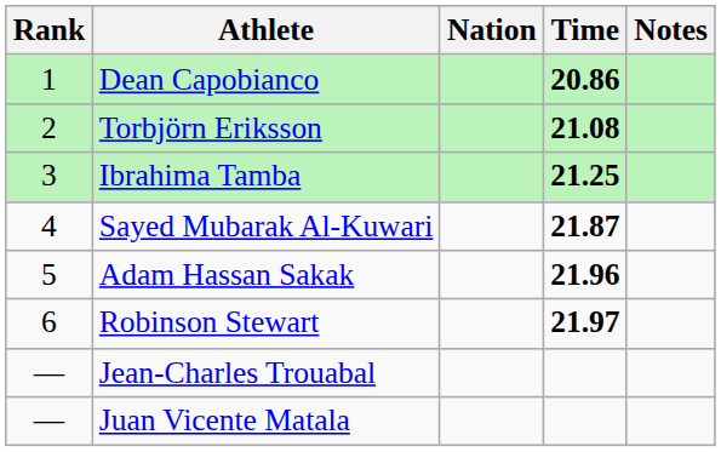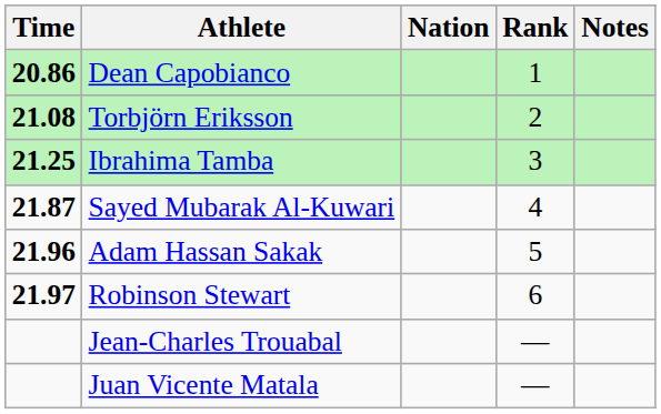 <table class="wikitable sortable" style="text-align:center">
 <tr>
-<th>Rank</th>
+<th>Time</th>
 <th>Athlete</th>
 <th>Nation</th>
-<th>Time</th>
+<th>Rank</th>
 <th>Notes</th>
 </tr>
 <tr style="background:#bbf3bb;">
-<td>1</td>
+<td><strong>20.86</strong></td>
 <td align=left><a href='#'>Dean Capobianco</a></td>
 <td align=left></td>
-<td><strong>20.86</strong></td>
+<td>1</td>
 <td></td>
 </tr>
 <tr style="background:#bbf3bb;">
-<td>2</td>
+<td><strong>21.08</strong></td>
 <td align=left><a href='#'>Torbjörn Eriksson</a></td>
 <td align=left></td>
-<td><strong>21.08</strong></td>
+<td>2</td>
 <td></td>
 </tr>
 <tr style="background:#bbf3bb;">
-<td>3</td>
+<td><strong>21.25</strong></td>
 <td align=left><a href='#'>Ibrahima Tamba</a></td>
 <td align=left></td>
-<td><strong>21.25</strong></td>
+<td>3</td>
 <td></td>
 </tr>
 <tr>
-<td>4</td>
+<td><strong>21.87</strong></td>
 <td align=left><a href='#'>Sayed Mubarak Al-Kuwari</a></td>
 <td align=left></td>
-<td><strong>21.87</strong></td>
+<td>4</td>
 <td></td>
 </tr>
 <tr>
-<td>5</td>
+<td><strong>21.96</strong></td>
 <td align=left><a href='#'>Adam Hassan Sakak</a></td>
 <td align=left></td>
-<td><strong>21.96</strong></td>
+<td>5</td>
 <td></td>
 </tr>
 <tr>
-<td>6</td>
+<td><strong>21.97</strong></td>
 <td align=left><a href='#'>Robinson Stewart</a></td>
 <td align=left></td>
-<td><strong>21.97</strong></td>
+<td>6</td>
 <td></td>
 </tr>
 <tr>
-<td data-sort-value=7>—</td>
+<td data-sort-value=59.99></td>
 <td align=left><a href='#'>Jean-Charles Trouabal</a></td>
 <td align=left></td>
-<td data-sort-value=59.99></td>
+<td data-sort-value=7>—</td>
 <td></td>
 </tr>
 <tr>
-<td data-sort-value=8>—</td>
+<td data-sort-value=99.99></td>
 <td align=left><a href='#'>Juan Vicente Matala</a></td>
 <td align=left></td>
-<td data-sort-value=99.99></td>
+<td data-sort-value=8>—</td>
 <td></td>
 </tr>
 </table>
